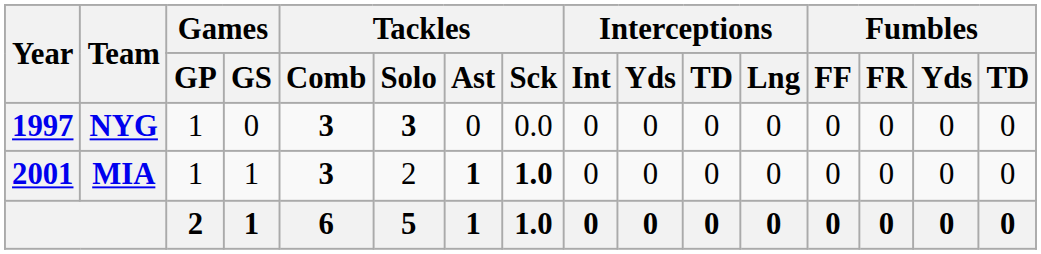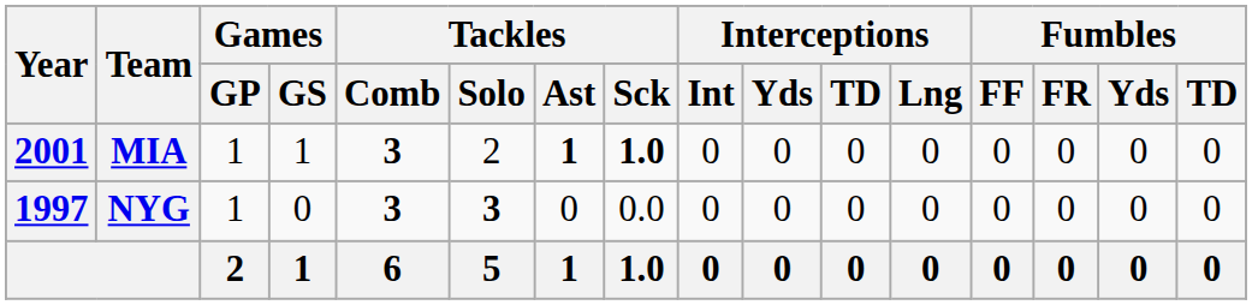 <table class="wikitable" style="text-align:center">
 <tr>
 <th rowspan="2">Year</th>
 <th rowspan="2">Team</th>
 <th colspan="2">Games</th>
 <th colspan="4">Tackles</th>
 <th colspan="4">Interceptions</th>
 <th colspan="4">Fumbles</th>
 </tr>
 <tr>
 <th>GP</th>
 <th>GS</th>
 <th>Comb</th>
 <th>Solo</th>
 <th>Ast</th>
 <th>Sck</th>
 <th>Int</th>
 <th>Yds</th>
 <th>TD</th>
 <th>Lng</th>
 <th>FF</th>
 <th>FR</th>
 <th>Yds</th>
 <th>TD</th>
 </tr>
 <tr>
-<th><a href='#'>1997</a></th>
-<th><a href='#'>NYG</a></th>
+<th><a href='#'>2001</a></th>
+<th><a href='#'>MIA</a></th>
 <td>1</td>
-<td>0</td>
+<td>1</td>
 <td><strong>3</strong></td>
-<td><strong>3</strong></td>
-<td>0</td>
-<td>0.0</td>
+<td>2</td>
+<td><strong>1</strong></td>
+<td><strong>1.0</strong></td>
 <td>0</td>
 <td>0</td>
 <td>0</td>
 <td>0</td>
 <td>0</td>
 <td>0</td>
 <td>0</td>
 <td>0</td>
 </tr>
 <tr>
-<th><a href='#'>2001</a></th>
-<th><a href='#'>MIA</a></th>
+<th><a href='#'>1997</a></th>
+<th><a href='#'>NYG</a></th>
 <td>1</td>
-<td>1</td>
+<td>0</td>
 <td><strong>3</strong></td>
-<td>2</td>
-<td><strong>1</strong></td>
-<td><strong>1.0</strong></td>
+<td><strong>3</strong></td>
+<td>0</td>
+<td>0.0</td>
 <td>0</td>
 <td>0</td>
 <td>0</td>
 <td>0</td>
 <td>0</td>
 <td>0</td>
 <td>0</td>
 <td>0</td>
 </tr>
 <tr>
 <th colspan="2"></th>
 <th>2</th>
 <th>1</th>
 <th>6</th>
 <th>5</th>
 <th>1</th>
 <th>1.0</th>
 <th>0</th>
 <th>0</th>
 <th>0</th>
 <th>0</th>
 <th>0</th>
 <th>0</th>
 <th>0</th>
 <th>0</th>
 </tr>
 </table>
